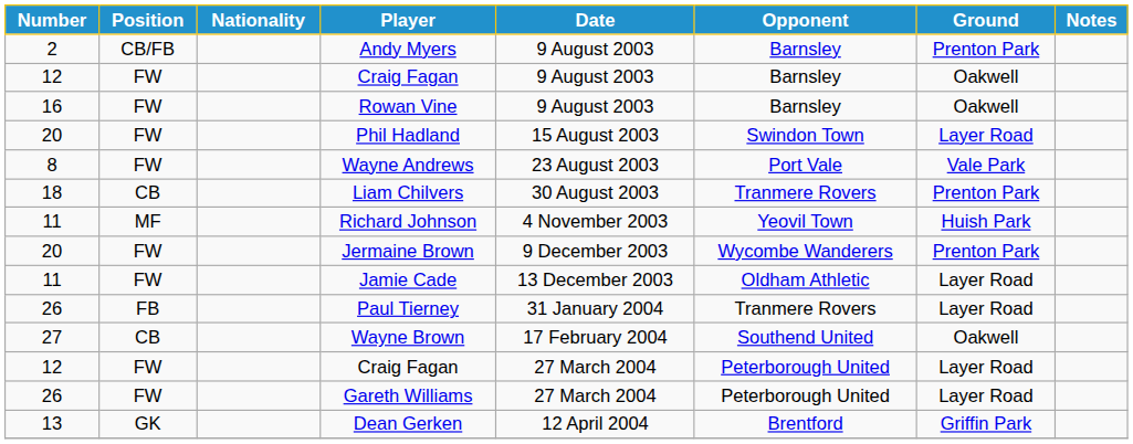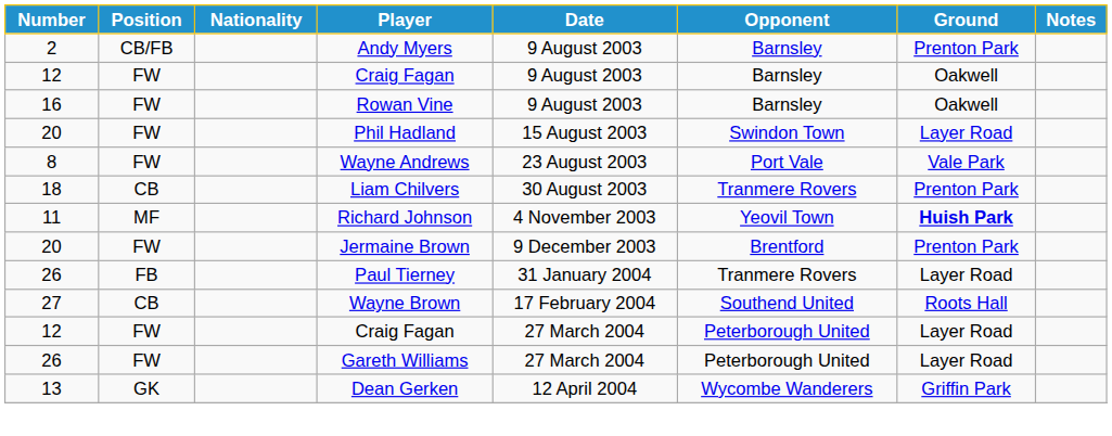 <table class="wikitable" style="text-align:center; font-size:90%; width:100%;">
 <tr>
 <th style="background:#2191CC; color:white; border:1px solid #F7C408; text-align:center;">Number</th>
 <th style="background:#2191CC; color:white; border:1px solid #F7C408; text-align:center;">Position</th>
 <th style="background:#2191CC; color:white; border:1px solid #F7C408; text-align:center;">Nationality</th>
 <th style="background:#2191CC; color:white; border:1px solid #F7C408; text-align:center;">Player</th>
 <th style="background:#2191CC; color:white; border:1px solid #F7C408; text-align:center;">Date</th>
 <th style="background:#2191CC; color:white; border:1px solid #F7C408; text-align:center;">Opponent</th>
 <th style="background:#2191CC; color:white; border:1px solid #F7C408; text-align:center;">Ground</th>
 <th style="background:#2191CC; color:white; border:1px solid #F7C408; text-align:center;">Notes</th>
 </tr>
 <tr>
 <td>2</td>
 <td>CB/FB</td>
 <td></td>
 <td><a href='#'>Andy Myers</a></td>
 <td>9 August 2003</td>
 <td><a href='#'>Barnsley</a></td>
 <td><a href='#'>Prenton Park</a></td>
 <td></td>
 </tr>
 <tr>
 <td>12</td>
 <td>FW</td>
 <td></td>
 <td><a href='#'>Craig Fagan</a></td>
 <td>9 August 2003</td>
 <td>Barnsley</td>
 <td>Oakwell</td>
 <td></td>
 </tr>
 <tr>
 <td>16</td>
 <td>FW</td>
 <td></td>
 <td><a href='#'>Rowan Vine</a></td>
 <td>9 August 2003</td>
 <td>Barnsley</td>
 <td>Oakwell</td>
 <td></td>
 </tr>
 <tr>
 <td>20</td>
 <td>FW</td>
 <td></td>
 <td><a href='#'>Phil Hadland</a></td>
 <td>15 August 2003</td>
 <td><a href='#'>Swindon Town</a></td>
 <td><a href='#'>Layer Road</a></td>
 <td></td>
 </tr>
 <tr>
 <td>8</td>
 <td>FW</td>
 <td></td>
 <td><a href='#'>Wayne Andrews</a></td>
 <td>23 August 2003</td>
 <td><a href='#'>Port Vale</a></td>
 <td><a href='#'>Vale Park</a></td>
 <td></td>
 </tr>
 <tr>
 <td>18</td>
 <td>CB</td>
 <td></td>
 <td><a href='#'>Liam Chilvers</a></td>
 <td>30 August 2003</td>
 <td><a href='#'>Tranmere Rovers</a></td>
 <td><a href='#'>Prenton Park</a></td>
 <td></td>
 </tr>
 <tr>
 <td>11</td>
 <td>MF</td>
 <td></td>
 <td><a href='#'>Richard Johnson</a></td>
 <td>4 November 2003</td>
 <td><a href='#'>Yeovil Town</a></td>
-<td><a href='#'>Huish Park</a></td>
+<td><strong><a href='#'>Huish Park</a></strong></td>
 <td></td>
 </tr>
 <tr>
 <td>20</td>
 <td>FW</td>
 <td></td>
 <td><a href='#'>Jermaine Brown</a></td>
 <td>9 December 2003</td>
-<td><a href='#'>Wycombe Wanderers</a></td>
+<td><a href='#'>Brentford</a></td>
 <td><a href='#'>Prenton Park</a></td>
-<td></td>
-</tr>
-<tr>
-<td>11</td>
-<td>FW</td>
-<td></td>
-<td><a href='#'>Jamie Cade</a></td>
-<td>13 December 2003</td>
-<td><a href='#'>Oldham Athletic</a></td>
-<td>Layer Road</td>
 <td></td>
 </tr>
 <tr>
 <td>26</td>
 <td>FB</td>
 <td></td>
 <td><a href='#'>Paul Tierney</a></td>
 <td>31 January 2004</td>
 <td>Tranmere Rovers</td>
 <td>Layer Road</td>
 <td></td>
 </tr>
 <tr>
 <td>27</td>
 <td>CB</td>
 <td></td>
 <td><a href='#'>Wayne Brown</a></td>
 <td>17 February 2004</td>
 <td><a href='#'>Southend United</a></td>
-<td>Oakwell</td>
+<td><a href='#'>Roots Hall</a></td>
 <td></td>
 </tr>
 <tr>
 <td>12</td>
 <td>FW</td>
 <td></td>
 <td>Craig Fagan</td>
 <td>27 March 2004</td>
 <td><a href='#'>Peterborough United</a></td>
 <td>Layer Road</td>
 <td></td>
 </tr>
 <tr>
 <td>26</td>
 <td>FW</td>
 <td></td>
 <td><a href='#'>Gareth Williams</a></td>
 <td>27 March 2004</td>
 <td>Peterborough United</td>
 <td>Layer Road</td>
 <td></td>
 </tr>
 <tr>
 <td>13</td>
 <td>GK</td>
 <td></td>
 <td><a href='#'>Dean Gerken</a></td>
 <td>12 April 2004</td>
-<td><a href='#'>Brentford</a></td>
+<td><a href='#'>Wycombe Wanderers</a></td>
 <td><a href='#'>Griffin Park</a></td>
 <td></td>
 </tr>
 <tr>
 </tr>
 </table>
